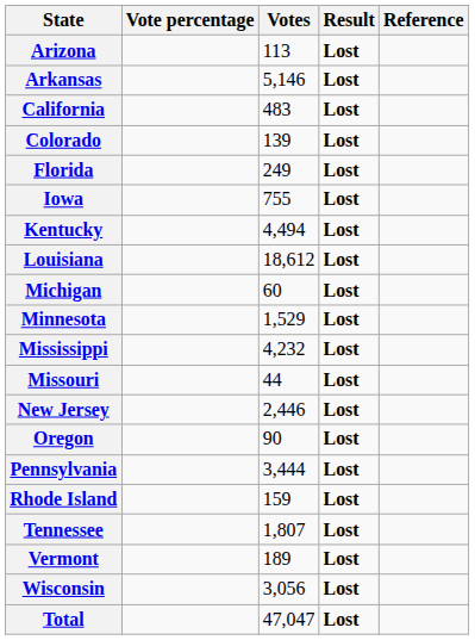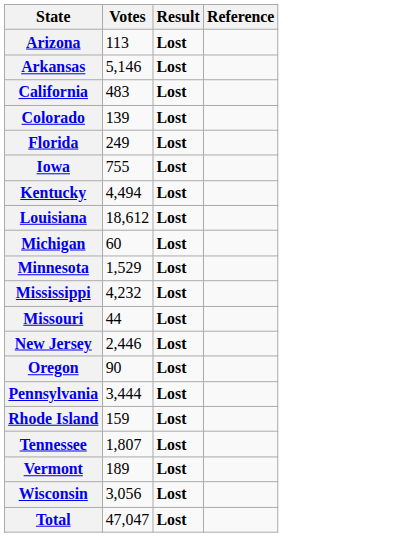 <table class=wikitable>
 <tr>
 <th>State</th>
-<th>Vote percentage</th>
 <th>Votes</th>
 <th>Result</th>
 <th>Reference</th>
 </tr>
 <tr>
 <th><a href='#'>Arizona</a></th>
-<td></td>
 <td>113</td>
 <td><strong>Lost</strong></td>
 <td></td>
 </tr>
 <tr>
 <th><a href='#'>Arkansas</a></th>
-<td></td>
 <td>5,146</td>
 <td><strong>Lost</strong></td>
 <td></td>
 </tr>
 <tr>
 <th><a href='#'>California</a></th>
-<td></td>
 <td>483</td>
 <td><strong>Lost</strong></td>
 <td></td>
 </tr>
 <tr>
 <th><a href='#'>Colorado</a></th>
-<td></td>
 <td>139</td>
 <td><strong>Lost</strong></td>
 <td></td>
 </tr>
 <tr>
 <th><a href='#'>Florida</a></th>
-<td></td>
 <td>249</td>
 <td><strong>Lost</strong></td>
 <td></td>
 </tr>
 <tr>
 <th><a href='#'>Iowa</a></th>
-<td></td>
 <td>755</td>
 <td><strong>Lost</strong></td>
 <td></td>
 </tr>
 <tr>
 <th><a href='#'>Kentucky</a></th>
-<td></td>
 <td>4,494</td>
 <td><strong>Lost</strong></td>
 <td></td>
 </tr>
 <tr>
 <th><a href='#'>Louisiana</a></th>
-<td></td>
 <td>18,612</td>
 <td><strong>Lost</strong></td>
 <td></td>
 </tr>
 <tr>
 <th><a href='#'>Michigan</a></th>
-<td></td>
 <td>60</td>
 <td><strong>Lost</strong></td>
 <td></td>
 </tr>
 <tr>
 <th><a href='#'>Minnesota</a></th>
-<td></td>
 <td>1,529</td>
 <td><strong>Lost</strong></td>
 <td></td>
 </tr>
 <tr>
 <th><a href='#'>Mississippi</a></th>
-<td></td>
 <td>4,232</td>
 <td><strong>Lost</strong></td>
 <td></td>
 </tr>
 <tr>
 <th><a href='#'>Missouri</a></th>
-<td></td>
 <td>44</td>
 <td><strong>Lost</strong></td>
 <td></td>
 </tr>
 <tr>
 <th><a href='#'>New Jersey</a></th>
-<td></td>
 <td>2,446</td>
 <td><strong>Lost</strong></td>
 <td></td>
 </tr>
 <tr>
 <th><a href='#'>Oregon</a></th>
-<td></td>
 <td>90</td>
 <td><strong>Lost</strong></td>
 <td></td>
 </tr>
 <tr>
 <th><a href='#'>Pennsylvania</a></th>
-<td></td>
 <td>3,444</td>
 <td><strong>Lost</strong></td>
 <td></td>
 </tr>
 <tr>
 <th><a href='#'>Rhode Island</a></th>
-<td></td>
 <td>159</td>
 <td><strong>Lost</strong></td>
 <td></td>
 </tr>
 <tr>
 <th><a href='#'>Tennessee</a></th>
-<td></td>
 <td>1,807</td>
 <td><strong>Lost</strong></td>
 <td></td>
 </tr>
 <tr>
 <th><a href='#'>Vermont</a></th>
-<td></td>
 <td>189</td>
 <td><strong>Lost</strong></td>
 <td></td>
 </tr>
 <tr>
 <th><a href='#'>Wisconsin</a></th>
-<td></td>
 <td>3,056</td>
 <td><strong>Lost</strong></td>
 <td></td>
 </tr>
 <tr>
 <th><a href='#'>Total</a></th>
-<td></td>
 <td>47,047</td>
 <td><strong>Lost</strong></td>
 <td></td>
 </tr>
 </table>
